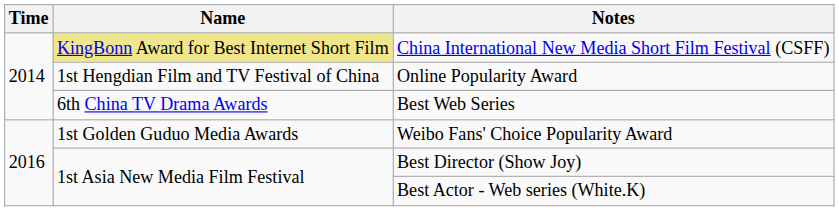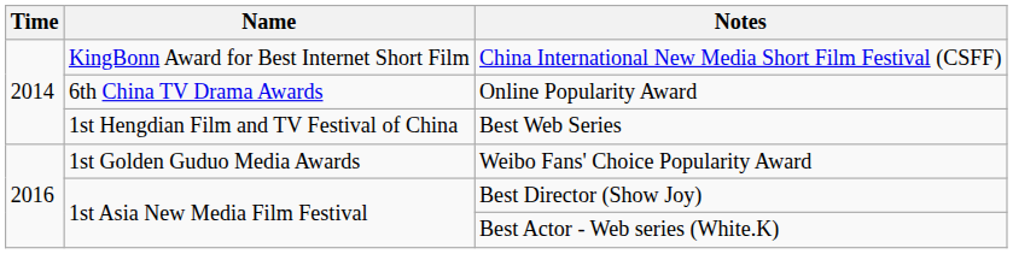 <table class="wikitable">
 <tr>
 <th>Time</th>
 <th>Name</th>
 <th>Notes</th>
 </tr>
 <tr>
 <td rowspan=3>2014</td>
-<td style="background: khaki;"><a href='#'>KingBonn</a> Award for Best Internet Short Film</td>
+<td><a href='#'>KingBonn</a> Award for Best Internet Short Film</td>
 <td><a href='#'>China International New Media Short Film Festival</a> (CSFF)</td>
 </tr>
 <tr>
-<td>1st Hengdian Film and TV Festival of China</td>
+<td>6th <a href='#'>China TV Drama Awards</a></td>
 <td>Online Popularity Award</td>
 </tr>
 <tr>
-<td>6th <a href='#'>China TV Drama Awards</a></td>
+<td>1st Hengdian Film and TV Festival of China</td>
 <td>Best Web Series</td>
 </tr>
 <tr>
 <td rowspan=3>2016</td>
 <td>1st Golden Guduo Media Awards</td>
 <td>Weibo Fans' Choice Popularity Award</td>
 </tr>
 <tr>
 <td rowspan=2>1st Asia New Media Film Festival</td>
 <td>Best Director (Show Joy)</td>
 </tr>
 <tr>
 <td>Best Actor - Web series (White.K)</td>
 </tr>
 </table>
